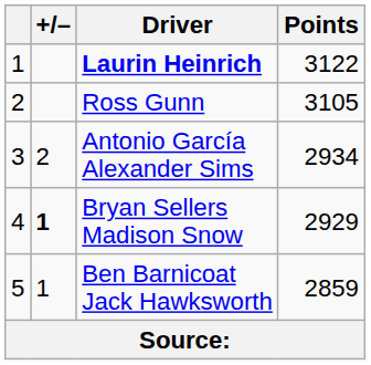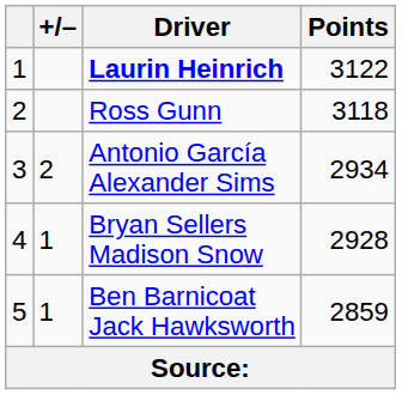 <table class="wikitable" style="font-size: 95%;">
 <tr>
 <th scope="col"></th>
 <th scope="col">+/–</th>
 <th scope="col">Driver</th>
 <th scope="col">Points</th>
 </tr>
 <tr>
 <td align=center>1</td>
 <td align=left></td>
 <td><strong> <a href='#'>Laurin Heinrich</a></strong></td>
 <td align=right>3122</td>
 </tr>
 <tr>
 <td align=center>2</td>
 <td align=left></td>
 <td> <a href='#'>Ross Gunn</a></td>
-<td align=right>3105</td>
+<td align=right>3118</td>
 </tr>
 <tr>
 <td align=center>3</td>
 <td align=left> 2</td>
 <td> <a href='#'>Antonio García</a><br> <a href='#'>Alexander Sims</a></td>
 <td align=right>2934</td>
 </tr>
 <tr>
 <td align=center>4</td>
-<td align=left><strong> 1</strong></td>
+<td align=left> 1</td>
 <td> <a href='#'>Bryan Sellers</a><br> <a href='#'>Madison Snow</a></td>
-<td align=right>2929</td>
+<td align=right>2928</td>
 </tr>
 <tr>
 <td align=center>5</td>
 <td align=left> 1</td>
 <td> <a href='#'>Ben Barnicoat</a><br> <a href='#'>Jack Hawksworth</a></td>
 <td align=right>2859</td>
 </tr>
 <tr>
 <th colspan=5>Source:</th>
 </tr>
 </table>
